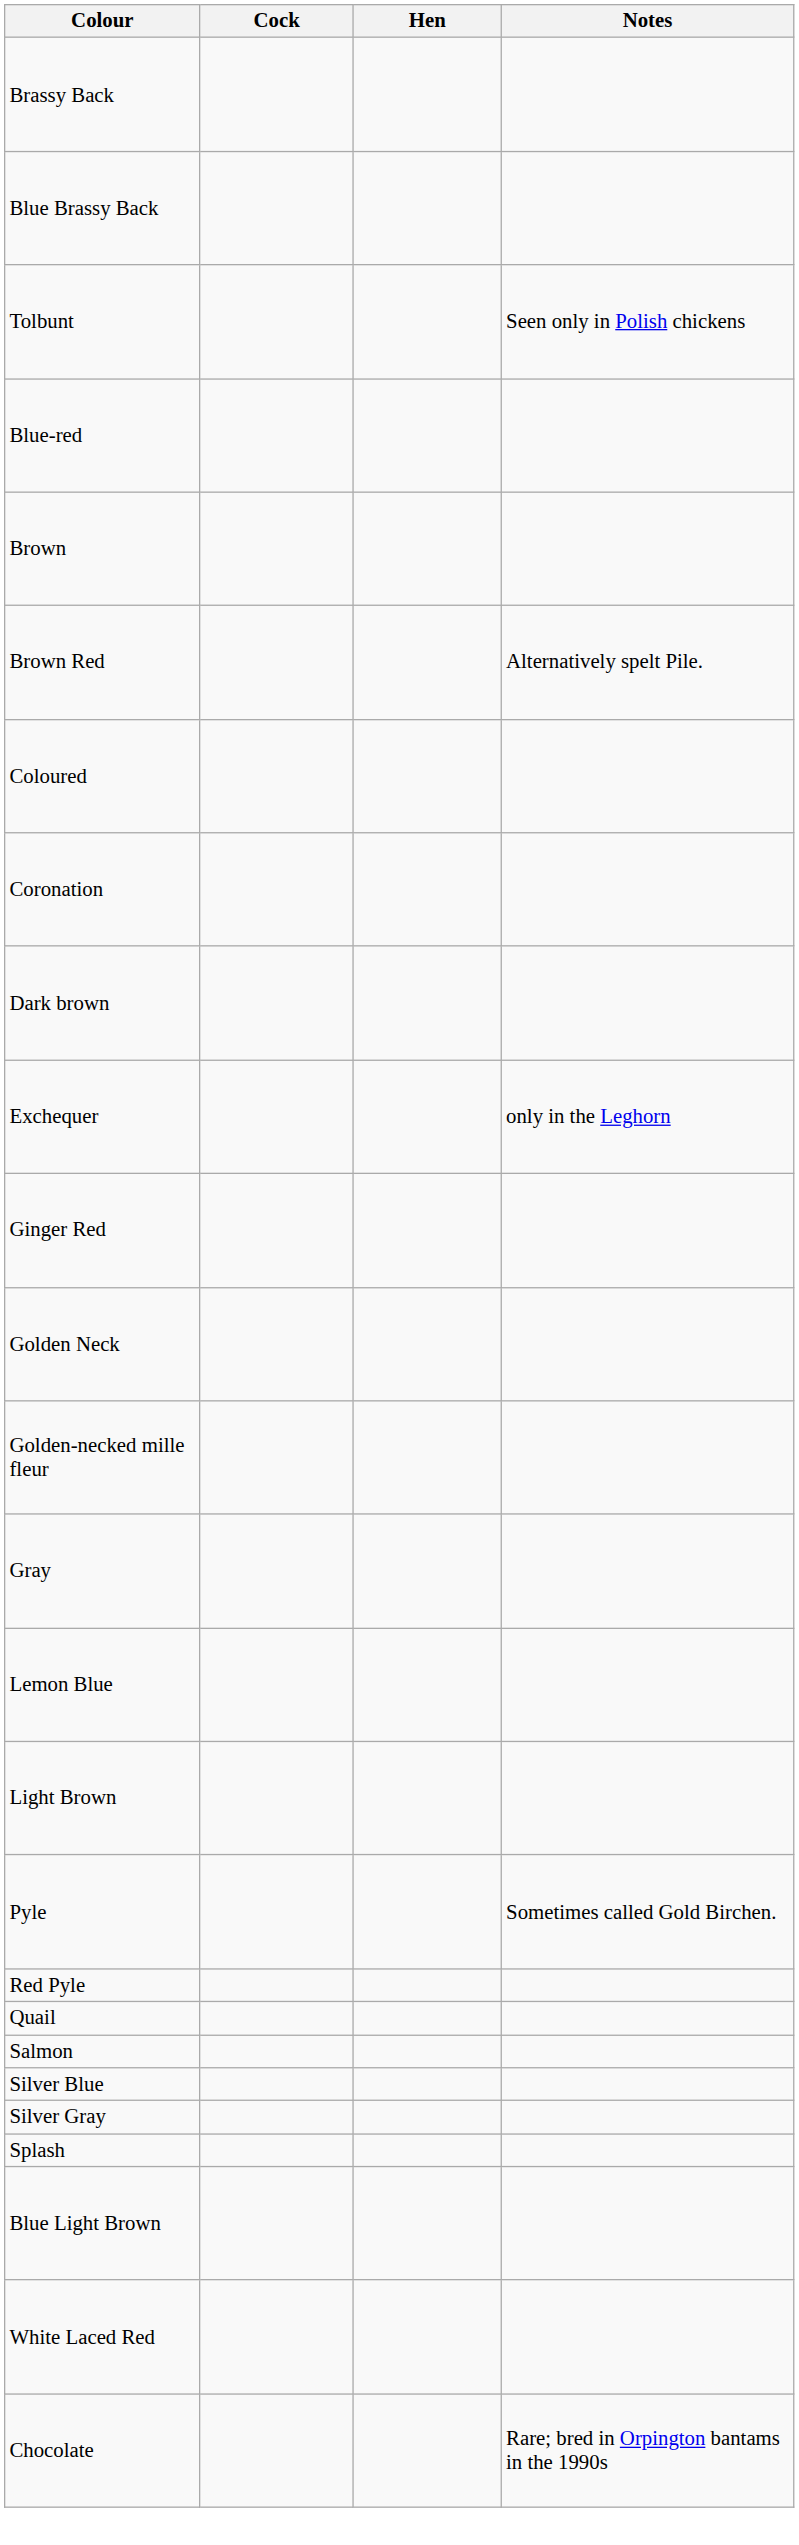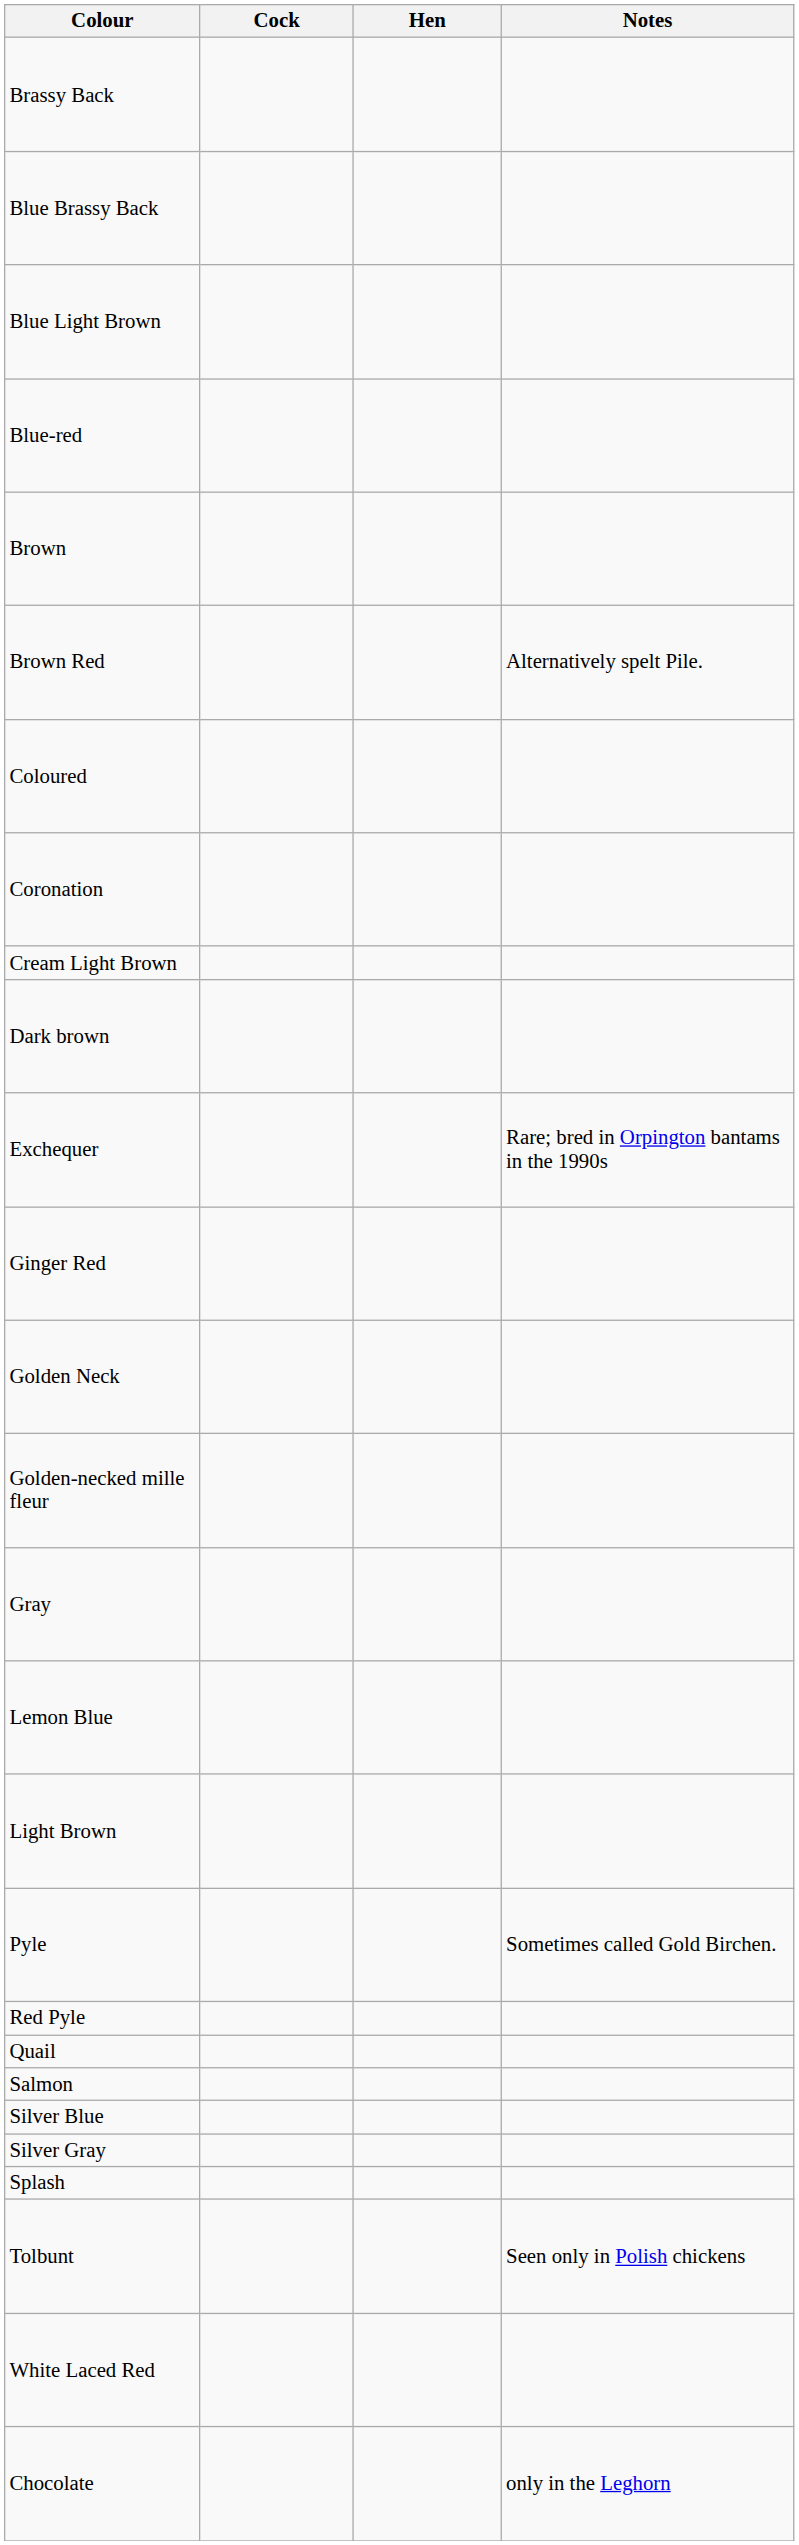 <table class="wikitable">
 <tr>
 <th style="width: 180pt;">Colour</th>
 <th style="width: 160pt;">Cock</th>
 <th style="width: 160pt;">Hen</th>
 <th style="width: 300pt;">Notes</th>
 </tr>
 <tr>
 <td>Brassy Back</td>
 <td style="height: 80px;"></td>
 <td></td>
 <td></td>
 </tr>
 <tr>
 <td>Blue Brassy Back</td>
 <td style="height: 80px;"></td>
 <td></td>
 <td></td>
 </tr>
 <tr>
-<td>Tolbunt</td>
+<td>Blue Light Brown</td>
 <td style="height: 80px;"></td>
 <td></td>
-<td>Seen only in <a href='#'>   Polish</a> chickens</td>
+<td></td>
 </tr>
 <tr>
 <td>Blue-red</td>
 <td style="height: 80px;"></td>
 <td></td>
 <td></td>
 </tr>
 <tr>
 <td>Brown</td>
 <td style="height: 80px;"></td>
 <td></td>
 <td></td>
 </tr>
 <tr>
 <td>Brown Red</td>
 <td style="height: 80px;"></td>
 <td></td>
 <td>Alternatively spelt Pile.</td>
 </tr>
 <tr>
 <td>Coloured</td>
 <td style="height: 80px;"></td>
 <td></td>
 <td></td>
 </tr>
 <tr>
 <td>Coronation</td>
 <td style="height: 80px;"></td>
 <td></td>
 <td></td>
 </tr>
 <tr>
+<td>Cream Light Brown</td>
+<td></td>
+<td></td>
+<td></td>
+</tr>
+<tr>
 <td>Dark brown</td>
 <td style="height: 80px;"></td>
 <td></td>
 <td></td>
 </tr>
 <tr>
 <td>Exchequer</td>
 <td style="height: 80px;"></td>
 <td></td>
-<td>only in the <a href='#'>Leghorn</a></td>
+<td>Rare; bred in <a href='#'>Orpington</a> bantams in the 1990s</td>
 </tr>
 <tr>
 <td>Ginger Red</td>
 <td style="height: 80px;"></td>
 <td></td>
 <td></td>
 </tr>
 <tr>
 <td>Golden Neck</td>
 <td style="height: 80px;"></td>
 <td></td>
 <td></td>
 </tr>
 <tr>
 <td>Golden-necked mille fleur</td>
 <td style="height: 80px;"></td>
 <td></td>
 <td></td>
 </tr>
 <tr>
 <td>Gray</td>
 <td style="height: 80px;"></td>
 <td></td>
 <td></td>
 </tr>
 <tr>
 <td>Lemon Blue</td>
 <td style="height: 80px;"></td>
 <td></td>
 <td></td>
 </tr>
 <tr>
 <td>Light Brown</td>
 <td style="height: 80px;"></td>
 <td></td>
 <td></td>
 </tr>
 <tr>
 <td>Pyle</td>
 <td style="height: 80px;"></td>
 <td></td>
 <td>Sometimes called Gold Birchen.</td>
 </tr>
 <tr>
 <td>Red Pyle</td>
 <td></td>
 <td></td>
 <td></td>
 </tr>
 <tr>
 <td>Quail</td>
 <td></td>
 <td></td>
 <td></td>
 </tr>
 <tr>
 <td>Salmon</td>
 <td></td>
 <td></td>
 <td></td>
 </tr>
 <tr>
 <td>Silver Blue</td>
 <td></td>
 <td></td>
 <td></td>
 </tr>
 <tr>
 <td>Silver Gray</td>
 <td></td>
 <td></td>
 <td></td>
 </tr>
 <tr>
 <td>Splash</td>
 <td></td>
 <td></td>
 <td></td>
 </tr>
 <tr>
-<td>Blue Light Brown</td>
+<td>Tolbunt</td>
 <td style="height: 80px;"></td>
 <td></td>
-<td></td>
+<td>Seen only in <a href='#'>   Polish</a> chickens</td>
 </tr>
 <tr>
 <td>White Laced Red</td>
 <td style="height: 80px;"></td>
 <td></td>
 <td></td>
 </tr>
 <tr>
 <td>Chocolate</td>
 <td style="height: 80px;"></td>
 <td></td>
-<td>Rare; bred in <a href='#'>Orpington</a> bantams in the 1990s</td>
+<td>only in the <a href='#'>Leghorn</a></td>
 </tr>
 </table>
